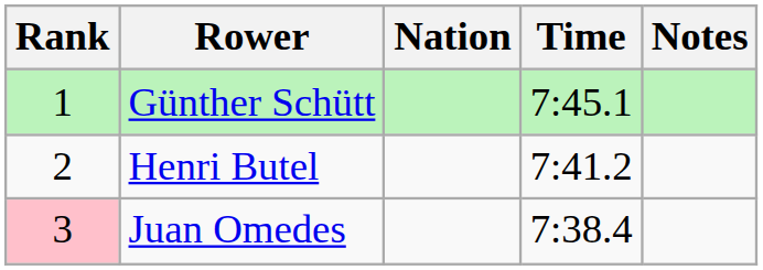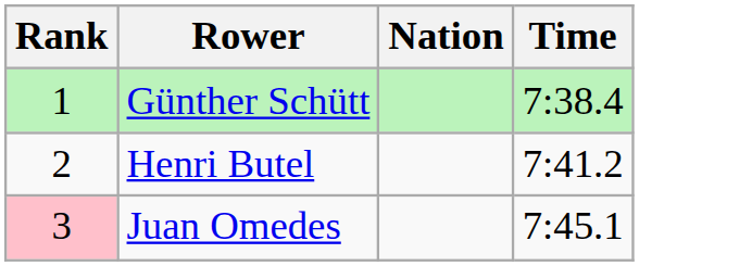 <table class="wikitable sortable" style="text-align:center">
 <tr>
 <th>Rank</th>
 <th>Rower</th>
 <th>Nation</th>
 <th>Time</th>
-<th>Notes</th>
 </tr>
 <tr bgcolor=bbf3bb>
 <td>1</td>
 <td align=left><a href='#'>Günther Schütt</a></td>
 <td align=left></td>
-<td>7:45.1</td>
-<td></td>
+<td>7:38.4</td>
 </tr>
 <tr>
 <td>2</td>
 <td align=left><a href='#'>Henri Butel</a></td>
 <td align=left></td>
 <td>7:41.2</td>
-<td></td>
 </tr>
 <tr>
 <td style="background: pink;">3</td>
 <td align=left><a href='#'>Juan Omedes</a></td>
 <td align=left></td>
-<td>7:38.4</td>
-<td></td>
+<td>7:45.1</td>
 </tr>
 </table>
